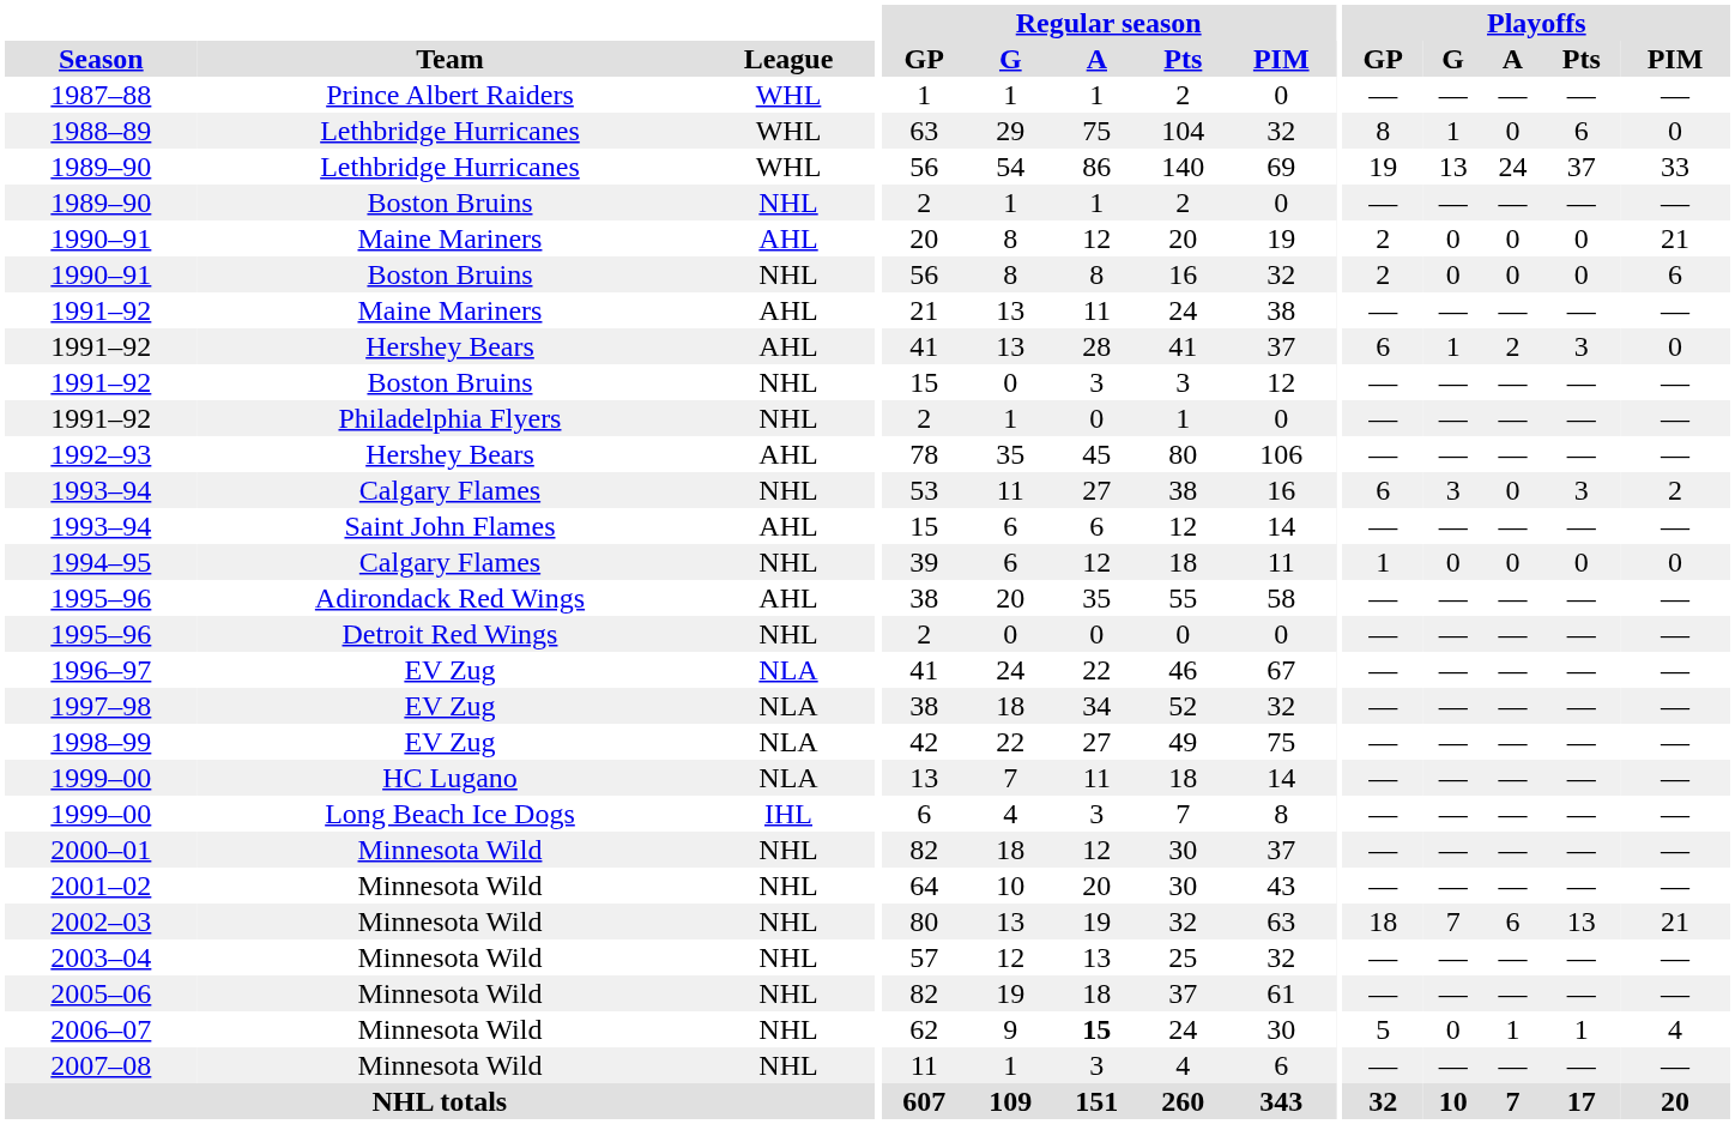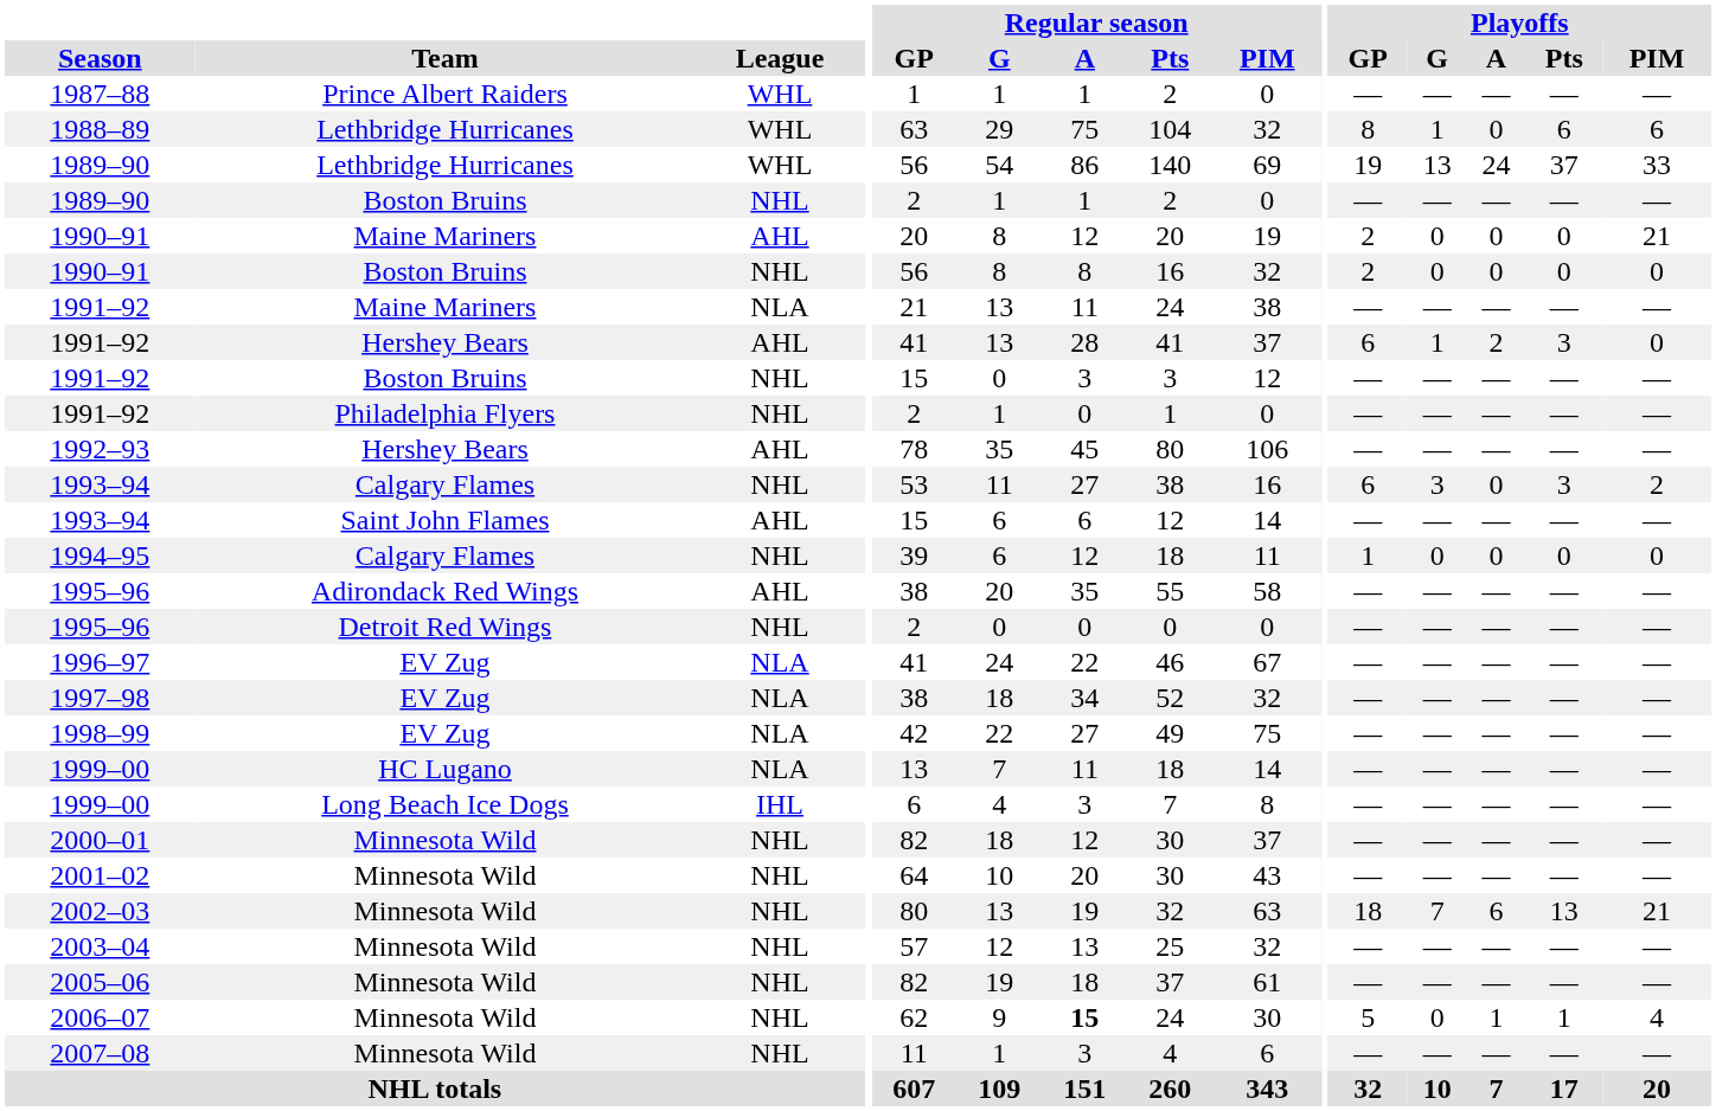 <table border="0" cellpadding="1" cellspacing="0" style="text-align:center; width:60em">
 <tr bgcolor="#e0e0e0">
 <th colspan="3" bgcolor="#ffffff"></th>
 <th rowspan="99" bgcolor="#ffffff"></th>
 <th colspan="5"><a href='#'>Regular season</a></th>
 <th rowspan="99" bgcolor="#ffffff"></th>
 <th colspan="5"><a href='#'>Playoffs</a></th>
 </tr>
 <tr bgcolor="#e0e0e0">
 <th><a href='#'>Season</a></th>
 <th>Team</th>
 <th>League</th>
 <th>GP</th>
 <th><a href='#'>G</a></th>
 <th><a href='#'>A</a></th>
 <th><a href='#'>Pts</a></th>
 <th><a href='#'>PIM</a></th>
 <th>GP</th>
 <th>G</th>
 <th>A</th>
 <th>Pts</th>
 <th>PIM</th>
 </tr>
 <tr>
 <td><a href='#'>1987–88</a></td>
 <td><a href='#'>Prince Albert Raiders</a></td>
 <td><a href='#'>WHL</a></td>
 <td>1</td>
 <td>1</td>
 <td>1</td>
 <td>2</td>
 <td>0</td>
 <td>—</td>
 <td>—</td>
 <td>—</td>
 <td>—</td>
 <td>—</td>
 </tr>
 <tr bgcolor="#f0f0f0">
 <td><a href='#'>1988–89</a></td>
 <td><a href='#'>Lethbridge Hurricanes</a></td>
 <td>WHL</td>
 <td>63</td>
 <td>29</td>
 <td>75</td>
 <td>104</td>
 <td>32</td>
 <td>8</td>
 <td>1</td>
 <td>0</td>
 <td>6</td>
-<td>0</td>
+<td>6</td>
 </tr>
 <tr>
 <td><a href='#'>1989–90</a></td>
 <td><a href='#'>Lethbridge Hurricanes</a></td>
 <td>WHL</td>
 <td>56</td>
 <td>54</td>
 <td>86</td>
 <td>140</td>
 <td>69</td>
 <td>19</td>
 <td>13</td>
 <td>24</td>
 <td>37</td>
 <td>33</td>
 </tr>
 <tr bgcolor="#f0f0f0">
 <td><a href='#'>1989–90</a></td>
 <td><a href='#'>Boston Bruins</a></td>
 <td><a href='#'>NHL</a></td>
 <td>2</td>
 <td>1</td>
 <td>1</td>
 <td>2</td>
 <td>0</td>
 <td>—</td>
 <td>—</td>
 <td>—</td>
 <td>—</td>
 <td>—</td>
 </tr>
 <tr>
 <td><a href='#'>1990–91</a></td>
 <td><a href='#'>Maine Mariners</a></td>
 <td><a href='#'>AHL</a></td>
 <td>20</td>
 <td>8</td>
 <td>12</td>
 <td>20</td>
 <td>19</td>
 <td>2</td>
 <td>0</td>
 <td>0</td>
 <td>0</td>
 <td>21</td>
 </tr>
 <tr bgcolor="#f0f0f0">
 <td><a href='#'>1990–91</a></td>
 <td><a href='#'>Boston Bruins</a></td>
 <td>NHL</td>
 <td>56</td>
 <td>8</td>
 <td>8</td>
 <td>16</td>
 <td>32</td>
 <td>2</td>
 <td>0</td>
 <td>0</td>
 <td>0</td>
-<td>6</td>
+<td>0</td>
 </tr>
 <tr>
 <td><a href='#'>1991–92</a></td>
 <td><a href='#'>Maine Mariners</a></td>
-<td>AHL</td>
+<td>NLA</td>
 <td>21</td>
 <td>13</td>
 <td>11</td>
 <td>24</td>
 <td>38</td>
 <td>—</td>
 <td>—</td>
 <td>—</td>
 <td>—</td>
 <td>—</td>
 </tr>
 <tr>
 </tr>
 <tr bgcolor="#f0f0f0">
 <td>1991–92</td>
 <td><a href='#'>Hershey Bears</a></td>
 <td>AHL</td>
 <td>41</td>
 <td>13</td>
 <td>28</td>
 <td>41</td>
 <td>37</td>
 <td>6</td>
 <td>1</td>
 <td>2</td>
 <td>3</td>
 <td>0</td>
 </tr>
 <tr>
 <td><a href='#'>1991–92</a></td>
 <td><a href='#'>Boston Bruins</a></td>
 <td>NHL</td>
 <td>15</td>
 <td>0</td>
 <td>3</td>
 <td>3</td>
 <td>12</td>
 <td>—</td>
 <td>—</td>
 <td>—</td>
 <td>—</td>
 <td>—</td>
 </tr>
 <tr>
 </tr>
 <tr bgcolor="#f0f0f0">
 <td>1991–92</td>
 <td><a href='#'>Philadelphia Flyers</a></td>
 <td>NHL</td>
 <td>2</td>
 <td>1</td>
 <td>0</td>
 <td>1</td>
 <td>0</td>
 <td>—</td>
 <td>—</td>
 <td>—</td>
 <td>—</td>
 <td>—</td>
 </tr>
 <tr>
 <td><a href='#'>1992–93</a></td>
 <td><a href='#'>Hershey Bears</a></td>
 <td>AHL</td>
 <td>78</td>
 <td>35</td>
 <td>45</td>
 <td>80</td>
 <td>106</td>
 <td>—</td>
 <td>—</td>
 <td>—</td>
 <td>—</td>
 <td>—</td>
 </tr>
 <tr>
 </tr>
 <tr bgcolor="#f0f0f0">
 <td><a href='#'>1993–94</a></td>
 <td><a href='#'>Calgary Flames</a></td>
 <td>NHL</td>
 <td>53</td>
 <td>11</td>
 <td>27</td>
 <td>38</td>
 <td>16</td>
 <td>6</td>
 <td>3</td>
 <td>0</td>
 <td>3</td>
 <td>2</td>
 </tr>
 <tr>
 <td><a href='#'>1993–94</a></td>
 <td><a href='#'>Saint John Flames</a></td>
 <td>AHL</td>
 <td>15</td>
 <td>6</td>
 <td>6</td>
 <td>12</td>
 <td>14</td>
 <td>—</td>
 <td>—</td>
 <td>—</td>
 <td>—</td>
 <td>—</td>
 </tr>
 <tr>
 </tr>
 <tr bgcolor="#f0f0f0">
 <td><a href='#'>1994–95</a></td>
 <td><a href='#'>Calgary Flames</a></td>
 <td>NHL</td>
 <td>39</td>
 <td>6</td>
 <td>12</td>
 <td>18</td>
 <td>11</td>
 <td>1</td>
 <td>0</td>
 <td>0</td>
 <td>0</td>
 <td>0</td>
 </tr>
 <tr>
 <td><a href='#'>1995–96</a></td>
 <td><a href='#'>Adirondack Red Wings</a></td>
 <td>AHL</td>
 <td>38</td>
 <td>20</td>
 <td>35</td>
 <td>55</td>
 <td>58</td>
 <td>—</td>
 <td>—</td>
 <td>—</td>
 <td>—</td>
 <td>—</td>
 </tr>
 <tr>
 </tr>
 <tr bgcolor="#f0f0f0">
 <td><a href='#'>1995–96</a></td>
 <td><a href='#'>Detroit Red Wings</a></td>
 <td>NHL</td>
 <td>2</td>
 <td>0</td>
 <td>0</td>
 <td>0</td>
 <td>0</td>
 <td>—</td>
 <td>—</td>
 <td>—</td>
 <td>—</td>
 <td>—</td>
 </tr>
 <tr>
 <td><a href='#'>1996–97</a></td>
 <td><a href='#'>EV Zug</a></td>
 <td><a href='#'>NLA</a></td>
 <td>41</td>
 <td>24</td>
 <td>22</td>
 <td>46</td>
 <td>67</td>
 <td>—</td>
 <td>—</td>
 <td>—</td>
 <td>—</td>
 <td>—</td>
 </tr>
 <tr>
 </tr>
 <tr bgcolor="#f0f0f0">
 <td><a href='#'>1997–98</a></td>
 <td><a href='#'>EV Zug</a></td>
 <td>NLA</td>
 <td>38</td>
 <td>18</td>
 <td>34</td>
 <td>52</td>
 <td>32</td>
 <td>—</td>
 <td>—</td>
 <td>—</td>
 <td>—</td>
 <td>—</td>
 </tr>
 <tr>
 <td><a href='#'>1998–99</a></td>
 <td><a href='#'>EV Zug</a></td>
 <td>NLA</td>
 <td>42</td>
 <td>22</td>
 <td>27</td>
 <td>49</td>
 <td>75</td>
 <td>—</td>
 <td>—</td>
 <td>—</td>
 <td>—</td>
 <td>—</td>
 </tr>
 <tr>
 </tr>
 <tr bgcolor="#f0f0f0">
 <td><a href='#'>1999–00</a></td>
 <td><a href='#'>HC Lugano</a></td>
 <td>NLA</td>
 <td>13</td>
 <td>7</td>
 <td>11</td>
 <td>18</td>
 <td>14</td>
 <td>—</td>
 <td>—</td>
 <td>—</td>
 <td>—</td>
 <td>—</td>
 </tr>
 <tr>
 <td><a href='#'>1999–00</a></td>
 <td><a href='#'>Long Beach Ice Dogs</a></td>
 <td><a href='#'>IHL</a></td>
 <td>6</td>
 <td>4</td>
 <td>3</td>
 <td>7</td>
 <td>8</td>
 <td>—</td>
 <td>—</td>
 <td>—</td>
 <td>—</td>
 <td>—</td>
 </tr>
 <tr>
 </tr>
 <tr bgcolor="#f0f0f0">
 <td><a href='#'>2000–01</a></td>
 <td><a href='#'>Minnesota Wild</a></td>
 <td>NHL</td>
 <td>82</td>
 <td>18</td>
 <td>12</td>
 <td>30</td>
 <td>37</td>
 <td>—</td>
 <td>—</td>
 <td>—</td>
 <td>—</td>
 <td>—</td>
 </tr>
 <tr>
 <td><a href='#'>2001–02</a></td>
 <td>Minnesota Wild</td>
 <td>NHL</td>
 <td>64</td>
 <td>10</td>
 <td>20</td>
 <td>30</td>
 <td>43</td>
 <td>—</td>
 <td>—</td>
 <td>—</td>
 <td>—</td>
 <td>—</td>
 </tr>
 <tr>
 </tr>
 <tr bgcolor="#f0f0f0">
 <td><a href='#'>2002–03</a></td>
 <td>Minnesota Wild</td>
 <td>NHL</td>
 <td>80</td>
 <td>13</td>
 <td>19</td>
 <td>32</td>
 <td>63</td>
 <td>18</td>
 <td>7</td>
 <td>6</td>
 <td>13</td>
 <td>21</td>
 </tr>
 <tr>
 <td><a href='#'>2003–04</a></td>
 <td>Minnesota Wild</td>
 <td>NHL</td>
 <td>57</td>
 <td>12</td>
 <td>13</td>
 <td>25</td>
 <td>32</td>
 <td>—</td>
 <td>—</td>
 <td>—</td>
 <td>—</td>
 <td>—</td>
 </tr>
 <tr>
 </tr>
 <tr bgcolor="#f0f0f0">
 <td><a href='#'>2005–06</a></td>
 <td>Minnesota Wild</td>
 <td>NHL</td>
 <td>82</td>
 <td>19</td>
 <td>18</td>
 <td>37</td>
 <td>61</td>
 <td>—</td>
 <td>—</td>
 <td>—</td>
 <td>—</td>
 <td>—</td>
 </tr>
 <tr>
 <td><a href='#'>2006–07</a></td>
 <td>Minnesota Wild</td>
 <td>NHL</td>
 <td>62</td>
 <td>9</td>
 <td><strong>15</strong></td>
 <td>24</td>
 <td>30</td>
 <td>5</td>
 <td>0</td>
 <td>1</td>
 <td>1</td>
 <td>4</td>
 </tr>
 <tr>
 </tr>
 <tr bgcolor="#f0f0f0">
 <td><a href='#'>2007–08</a></td>
 <td>Minnesota Wild</td>
 <td>NHL</td>
 <td>11</td>
 <td>1</td>
 <td>3</td>
 <td>4</td>
 <td>6</td>
 <td>—</td>
 <td>—</td>
 <td>—</td>
 <td>—</td>
 <td>—</td>
 </tr>
 <tr style="background:#e0e0e0;">
 <th colspan="3">NHL totals</th>
 <th>607</th>
 <th>109</th>
 <th>151</th>
 <th>260</th>
 <th>343</th>
 <th>32</th>
 <th>10</th>
 <th>7</th>
 <th>17</th>
 <th>20</th>
 </tr>
 </table>
